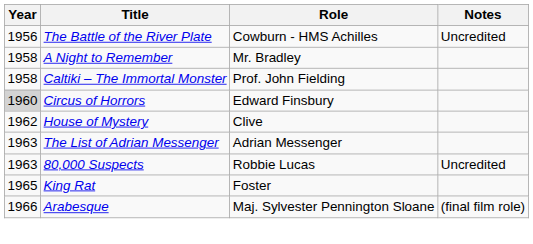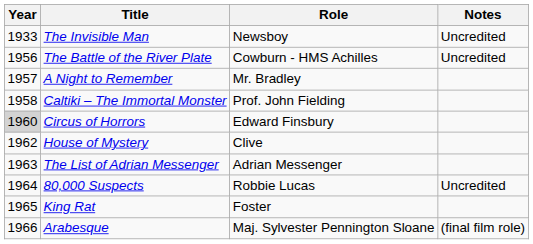 <table class="wikitable">
 <tr>
 <th>Year</th>
 <th>Title</th>
 <th>Role</th>
 <th>Notes</th>
 </tr>
 <tr>
+<td>1933</td>
+<td><em><a href='#'>The Invisible Man</a></em></td>
+<td>Newsboy</td>
+<td>Uncredited</td>
+</tr>
+<tr>
 <td>1956</td>
 <td><em><a href='#'>The Battle of the River Plate</a></em></td>
 <td>Cowburn - HMS Achilles</td>
 <td>Uncredited</td>
 </tr>
 <tr>
-<td>1958</td>
+<td>1957</td>
 <td><em><a href='#'>A Night to Remember</a></em></td>
 <td>Mr. Bradley</td>
 <td></td>
 </tr>
 <tr>
 <td>1958</td>
 <td><em><a href='#'>Caltiki – The Immortal Monster</a></em></td>
 <td>Prof. John Fielding</td>
 <td></td>
 </tr>
 <tr>
 <td style="background: lightgrey;">1960</td>
 <td><em><a href='#'>Circus of Horrors</a></em></td>
 <td>Edward Finsbury</td>
 <td></td>
 </tr>
 <tr>
 <td>1962</td>
 <td><em><a href='#'>House of Mystery</a></em></td>
 <td>Clive</td>
 <td></td>
 </tr>
 <tr>
 <td>1963</td>
 <td><em><a href='#'>The List of Adrian Messenger</a></em></td>
 <td>Adrian Messenger</td>
 <td></td>
 </tr>
 <tr>
-<td>1963</td>
+<td>1964</td>
 <td><em><a href='#'>80,000 Suspects</a></em></td>
 <td>Robbie Lucas</td>
 <td>Uncredited</td>
 </tr>
 <tr>
 <td>1965</td>
 <td><em><a href='#'>King Rat</a></em></td>
 <td>Foster</td>
 <td></td>
 </tr>
 <tr>
 <td>1966</td>
 <td><em><a href='#'>Arabesque</a></em></td>
 <td>Maj. Sylvester Pennington Sloane</td>
 <td>(final film role)</td>
 </tr>
 </table>
